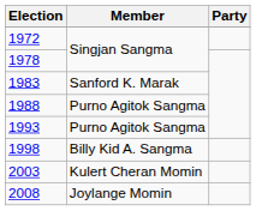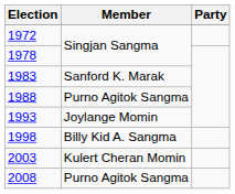 <table class="wikitable sortable">
 <tr>
 <th>Election</th>
 <th>Member</th>
 <th colspan=2>Party</th>
 </tr>
 <tr>
 </tr>
 <tr>
 </tr>
 <tr>
 </tr>
 <tr>
 </tr>
 <tr>
 <td><a href='#'>1972</a></td>
 <td rowspan=2>Singjan Sangma</td>
 <td></td>
 </tr>
 <tr>
 <td><a href='#'>1978</a></td>
 </tr>
 <tr>
 <td><a href='#'>1983</a></td>
 <td>Sanford K. Marak</td>
 </tr>
 <tr>
 <td><a href='#'>1988</a></td>
 <td>Purno Agitok Sangma</td>
 </tr>
 <tr>
 <td><a href='#'>1993</a></td>
-<td>Purno Agitok Sangma</td>
+<td>Joylange Momin</td>
 </tr>
 <tr>
 <td><a href='#'>1998</a></td>
 <td>Billy Kid A. Sangma</td>
 <td></td>
 </tr>
 <tr>
 <td><a href='#'>2003</a></td>
 <td>Kulert Cheran Momin</td>
 </tr>
 <tr>
 <td><a href='#'>2008</a></td>
-<td>Joylange Momin</td>
+<td>Purno Agitok Sangma</td>
 <td></td>
 </tr>
 </table>
